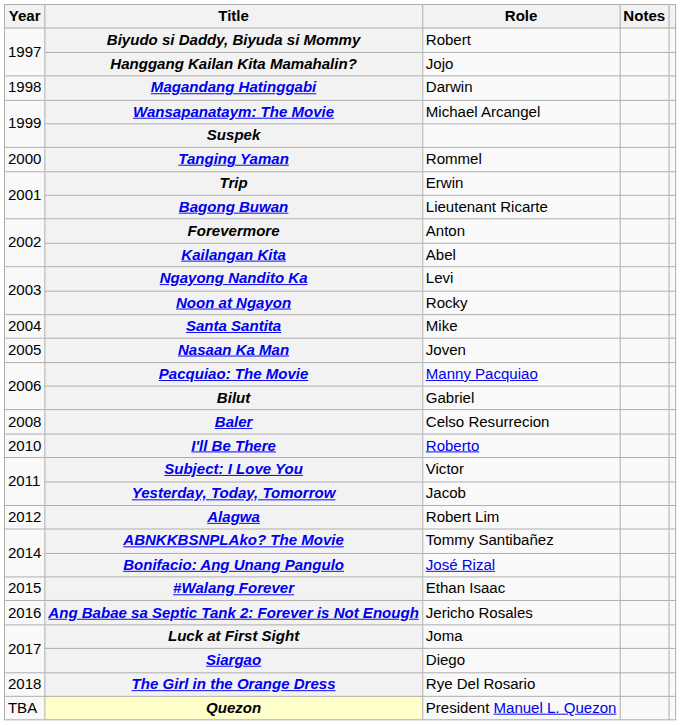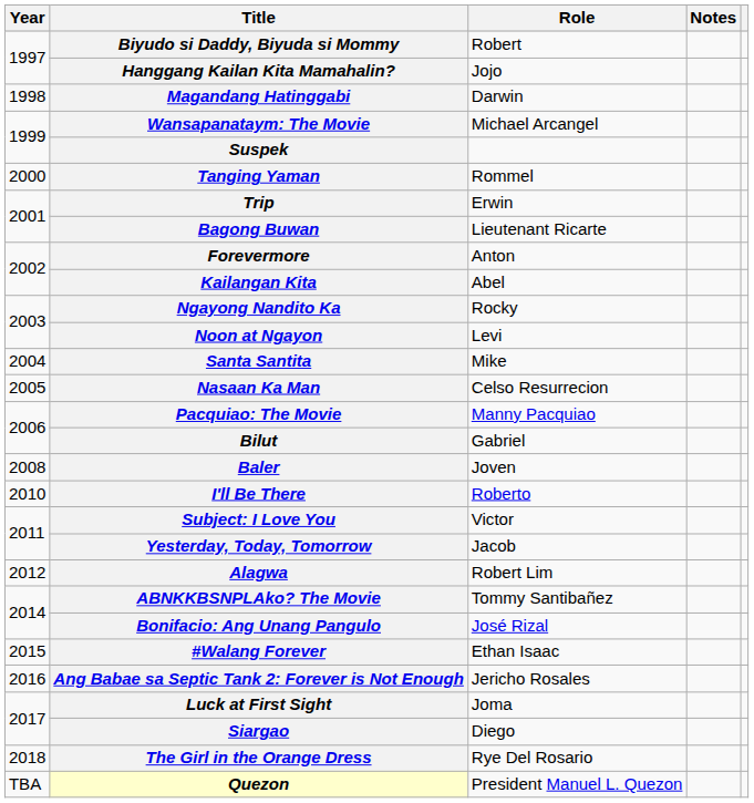 <table class="wikitable sortable plainrowheaders">
 <tr style="background:#ccc; text-align:center;">
 <th scope="col">Year</th>
 <th scope="col">Title</th>
 <th scope="col">Role</th>
 <th scope="col" class="unsortable">Notes</th>
 <th scope="col" class="unsortable"></th>
 </tr>
 <tr>
 <td rowspan="2">1997</td>
 <th scope="rowgroup"><em>Biyudo si Daddy, Biyuda si Mommy</em></th>
 <td>Robert</td>
 <td></td>
 <td></td>
 </tr>
 <tr>
 <th scope="rowgroup"><em>Hanggang Kailan Kita Mamahalin?</em></th>
 <td>Jojo</td>
 <td></td>
 <td></td>
 </tr>
 <tr>
 <td>1998</td>
 <th scope="rowgroup"><em><a href='#'>Magandang Hatinggabi</a></em></th>
 <td>Darwin</td>
 <td></td>
 <td></td>
 </tr>
 <tr>
 <td rowspan=2>1999</td>
 <th scope="rowgroup"><em><a href='#'>Wansapanataym: The Movie</a></em></th>
 <td>Michael Arcangel</td>
 <td></td>
 <td></td>
 </tr>
 <tr>
 <th scope="rowgroup"><em>Suspek</em></th>
 <td></td>
 <td></td>
 <td></td>
 </tr>
 <tr>
 <td>2000</td>
 <th scope="rowgroup"><em><a href='#'>Tanging Yaman</a></em></th>
 <td>Rommel</td>
 <td></td>
 <td></td>
 </tr>
 <tr>
 <td rowspan=2>2001</td>
 <th scope="rowgroup"><em>Trip</em></th>
 <td>Erwin</td>
 <td></td>
 <td></td>
 </tr>
 <tr>
 <th scope="rowgroup"><em><a href='#'>Bagong Buwan</a></em></th>
 <td>Lieutenant Ricarte</td>
 <td></td>
 <td></td>
 </tr>
 <tr>
 <td rowspan=2>2002</td>
 <th scope="rowgroup"><em>Forevermore</em></th>
 <td>Anton</td>
 <td></td>
 <td></td>
 </tr>
 <tr>
 <th scope="rowgroup"><em><a href='#'>Kailangan Kita</a></em></th>
 <td>Abel</td>
 <td></td>
 <td></td>
 </tr>
 <tr>
 <td rowspan=2>2003</td>
 <th scope="rowgroup"><em><a href='#'>Ngayong Nandito Ka</a></em></th>
-<td>Levi</td>
+<td>Rocky</td>
 <td></td>
 <td></td>
 </tr>
 <tr>
 <th scope="rowgroup"><em><a href='#'>Noon at Ngayon</a></em></th>
-<td>Rocky</td>
+<td>Levi</td>
 <td></td>
 <td></td>
 </tr>
 <tr>
 <td>2004</td>
 <th scope="rowgroup"><em><a href='#'>Santa Santita</a></em></th>
 <td>Mike</td>
 <td></td>
 <td></td>
 </tr>
 <tr>
 <td>2005</td>
 <th scope="rowgroup"><em><a href='#'>Nasaan Ka Man</a></em></th>
-<td>Joven</td>
+<td>Celso Resurrecion</td>
 <td></td>
 <td></td>
 </tr>
 <tr>
 <td rowspan="2">2006</td>
 <th scope="rowgroup"><em><a href='#'>Pacquiao: The Movie</a></em></th>
 <td><a href='#'>Manny Pacquiao</a></td>
 <td></td>
 <td></td>
 </tr>
 <tr>
 <th scope="rowgroup"><em>Bilut</em></th>
 <td>Gabriel</td>
 <td></td>
 <td></td>
 </tr>
 <tr>
 <td>2008</td>
 <th scope="rowgroup"><em><a href='#'>Baler</a></em></th>
-<td>Celso Resurrecion</td>
+<td>Joven</td>
 <td></td>
 <td></td>
 </tr>
 <tr>
 <td>2010</td>
 <th scope="rowgroup"><em><a href='#'>I'll Be There</a></em></th>
 <td><a href='#'>Roberto</a></td>
 <td></td>
 <td></td>
 </tr>
 <tr>
 <td rowspan="2">2011</td>
 <th scope="rowgroup"><em><a href='#'>Subject: I Love You</a></em></th>
 <td>Victor</td>
 <td></td>
 <td></td>
 </tr>
 <tr>
 <th scope="rowgroup"><em><a href='#'>Yesterday, Today, Tomorrow</a></em></th>
 <td>Jacob</td>
 <td></td>
 <td></td>
 </tr>
 <tr>
 <td>2012</td>
 <th scope="rowgroup"><em><a href='#'>Alagwa</a></em></th>
 <td>Robert Lim</td>
 <td></td>
 <td></td>
 </tr>
 <tr>
 <td rowspan="2">2014</td>
 <th scope="rowgroup"><em><a href='#'>ABNKKBSNPLAko? The Movie</a></em></th>
 <td>Tommy Santibañez</td>
 <td></td>
 <td></td>
 </tr>
 <tr>
 <th scope="rowgroup"><em><a href='#'>Bonifacio: Ang Unang Pangulo</a></em></th>
 <td><a href='#'>José Rizal</a></td>
 <td></td>
 <td></td>
 </tr>
 <tr>
 <td>2015</td>
 <th scope="rowgroup"><em><a href='#'>#Walang Forever</a></em></th>
 <td>Ethan Isaac</td>
 <td></td>
 <td></td>
 </tr>
 <tr>
 <td>2016</td>
 <th scope="rowgroup"><em><a href='#'>Ang Babae sa Septic Tank 2: Forever is Not Enough</a></em></th>
 <td>Jericho Rosales </td>
 <td></td>
 <td></td>
 </tr>
 <tr>
 <td rowspan="2">2017</td>
 <th scope="rowgroup"><em>Luck at First Sight</em></th>
 <td>Joma</td>
 <td></td>
 <td></td>
 </tr>
 <tr>
 <th scope="rowgroup"><em><a href='#'>Siargao</a></em></th>
 <td>Diego</td>
 <td></td>
 <td></td>
 </tr>
 <tr>
 <td>2018</td>
 <th scope="rowgroup"><em><a href='#'>The Girl in the Orange Dress</a></em></th>
 <td>Rye Del Rosario</td>
 <td></td>
 <td></td>
 </tr>
 <tr>
 <td>TBA</td>
 <th scope="row" style="background:#ffc"><em>Quezon</em></th>
 <td>President <a href='#'>Manuel L. Quezon</a></td>
 <td></td>
 <td></td>
 </tr>
 </table>
